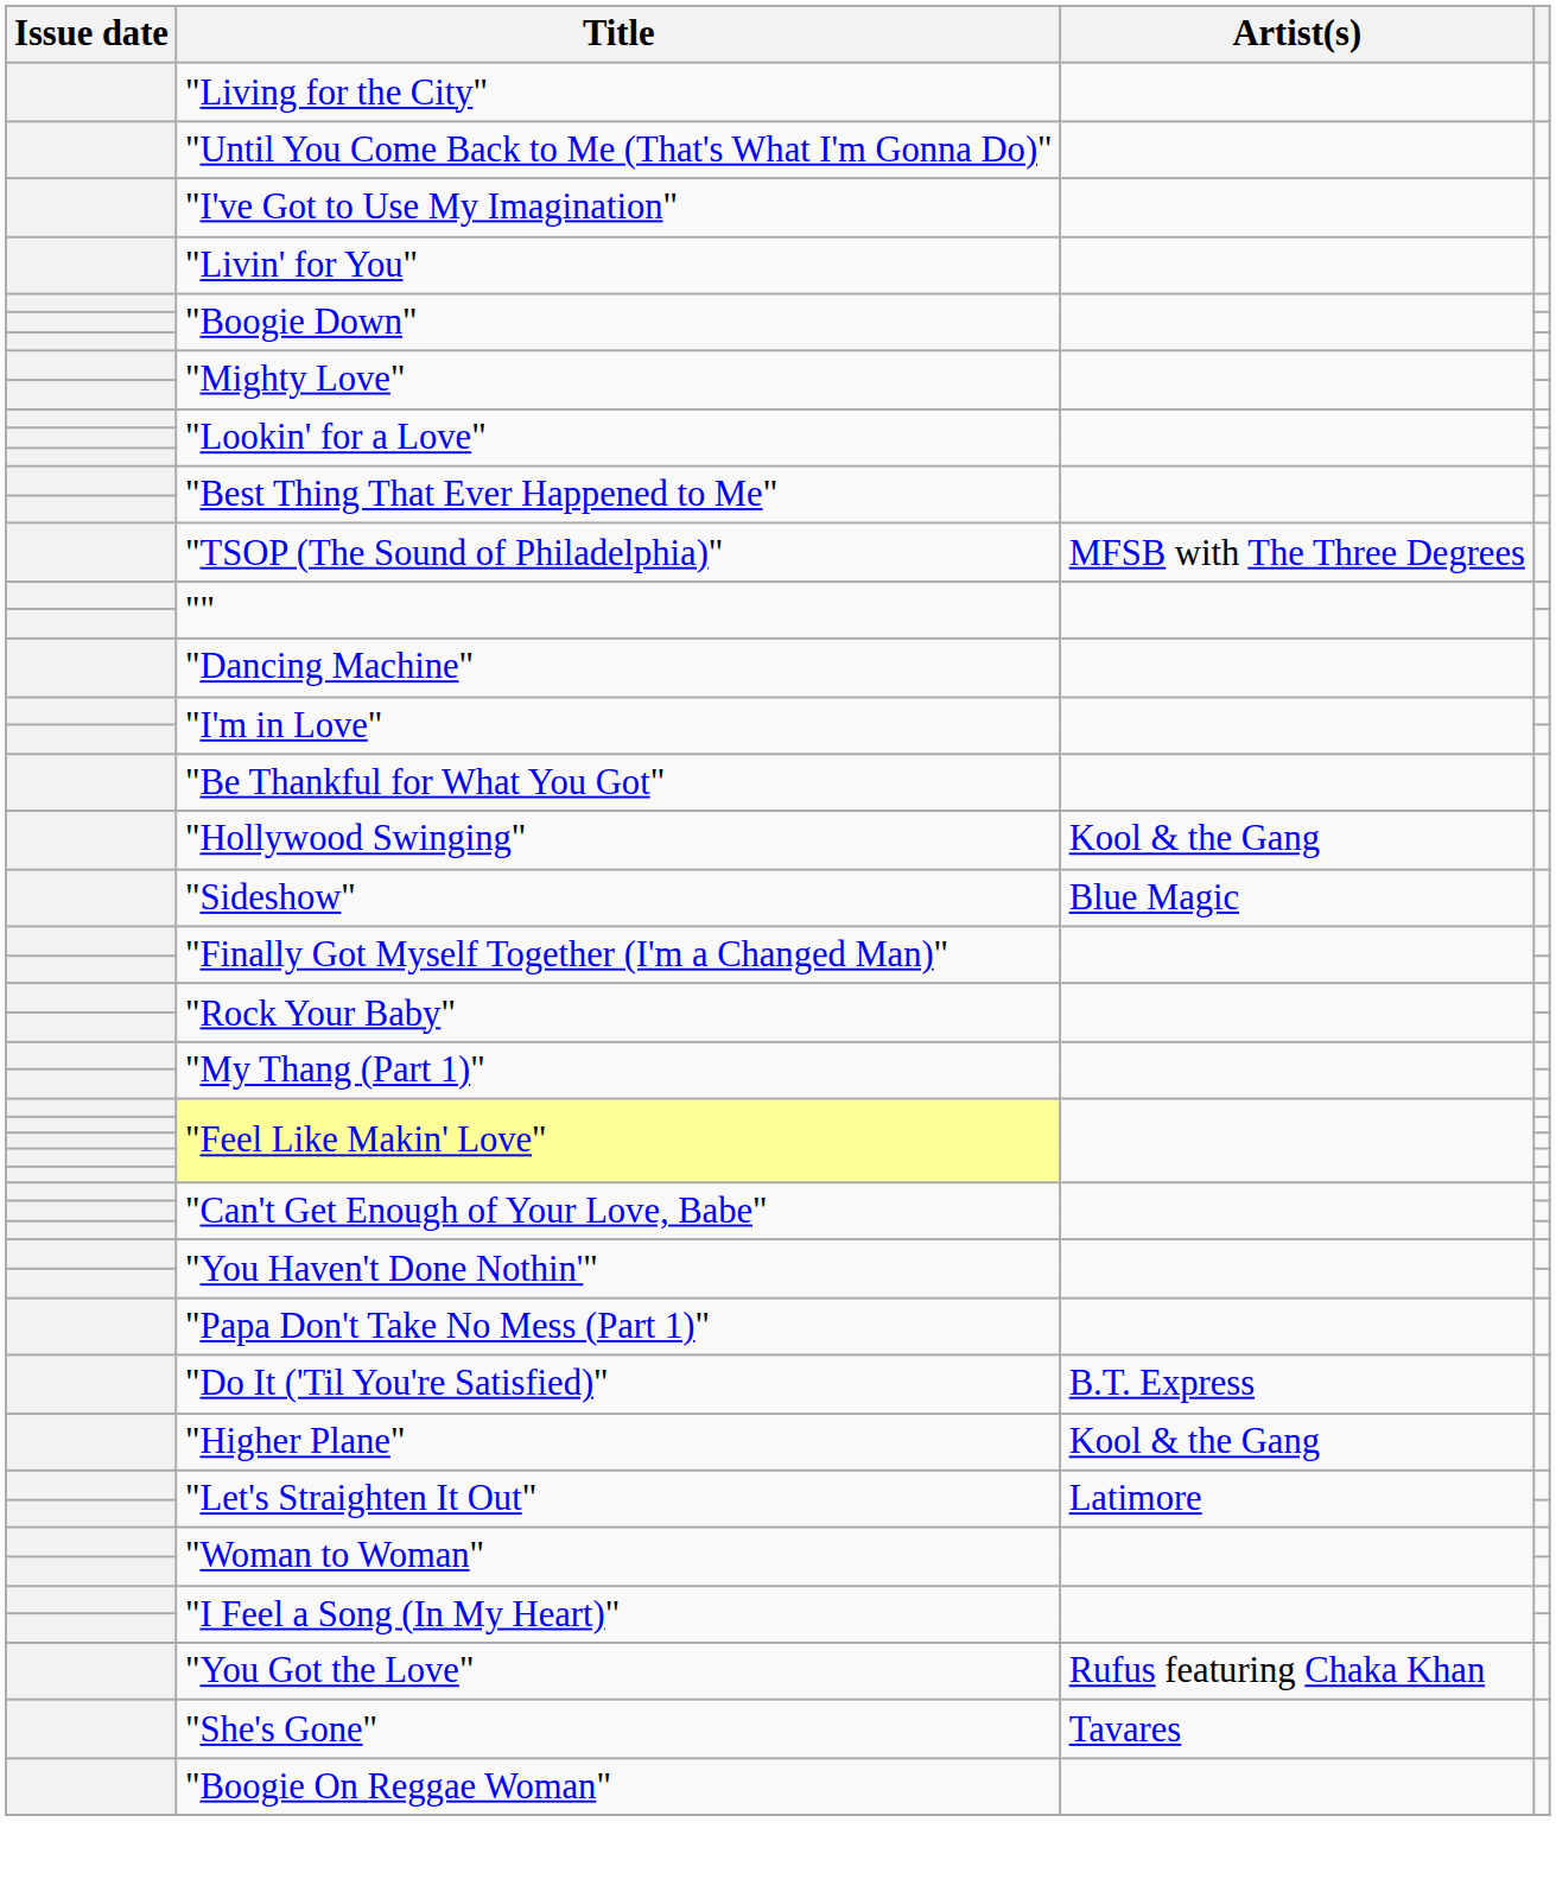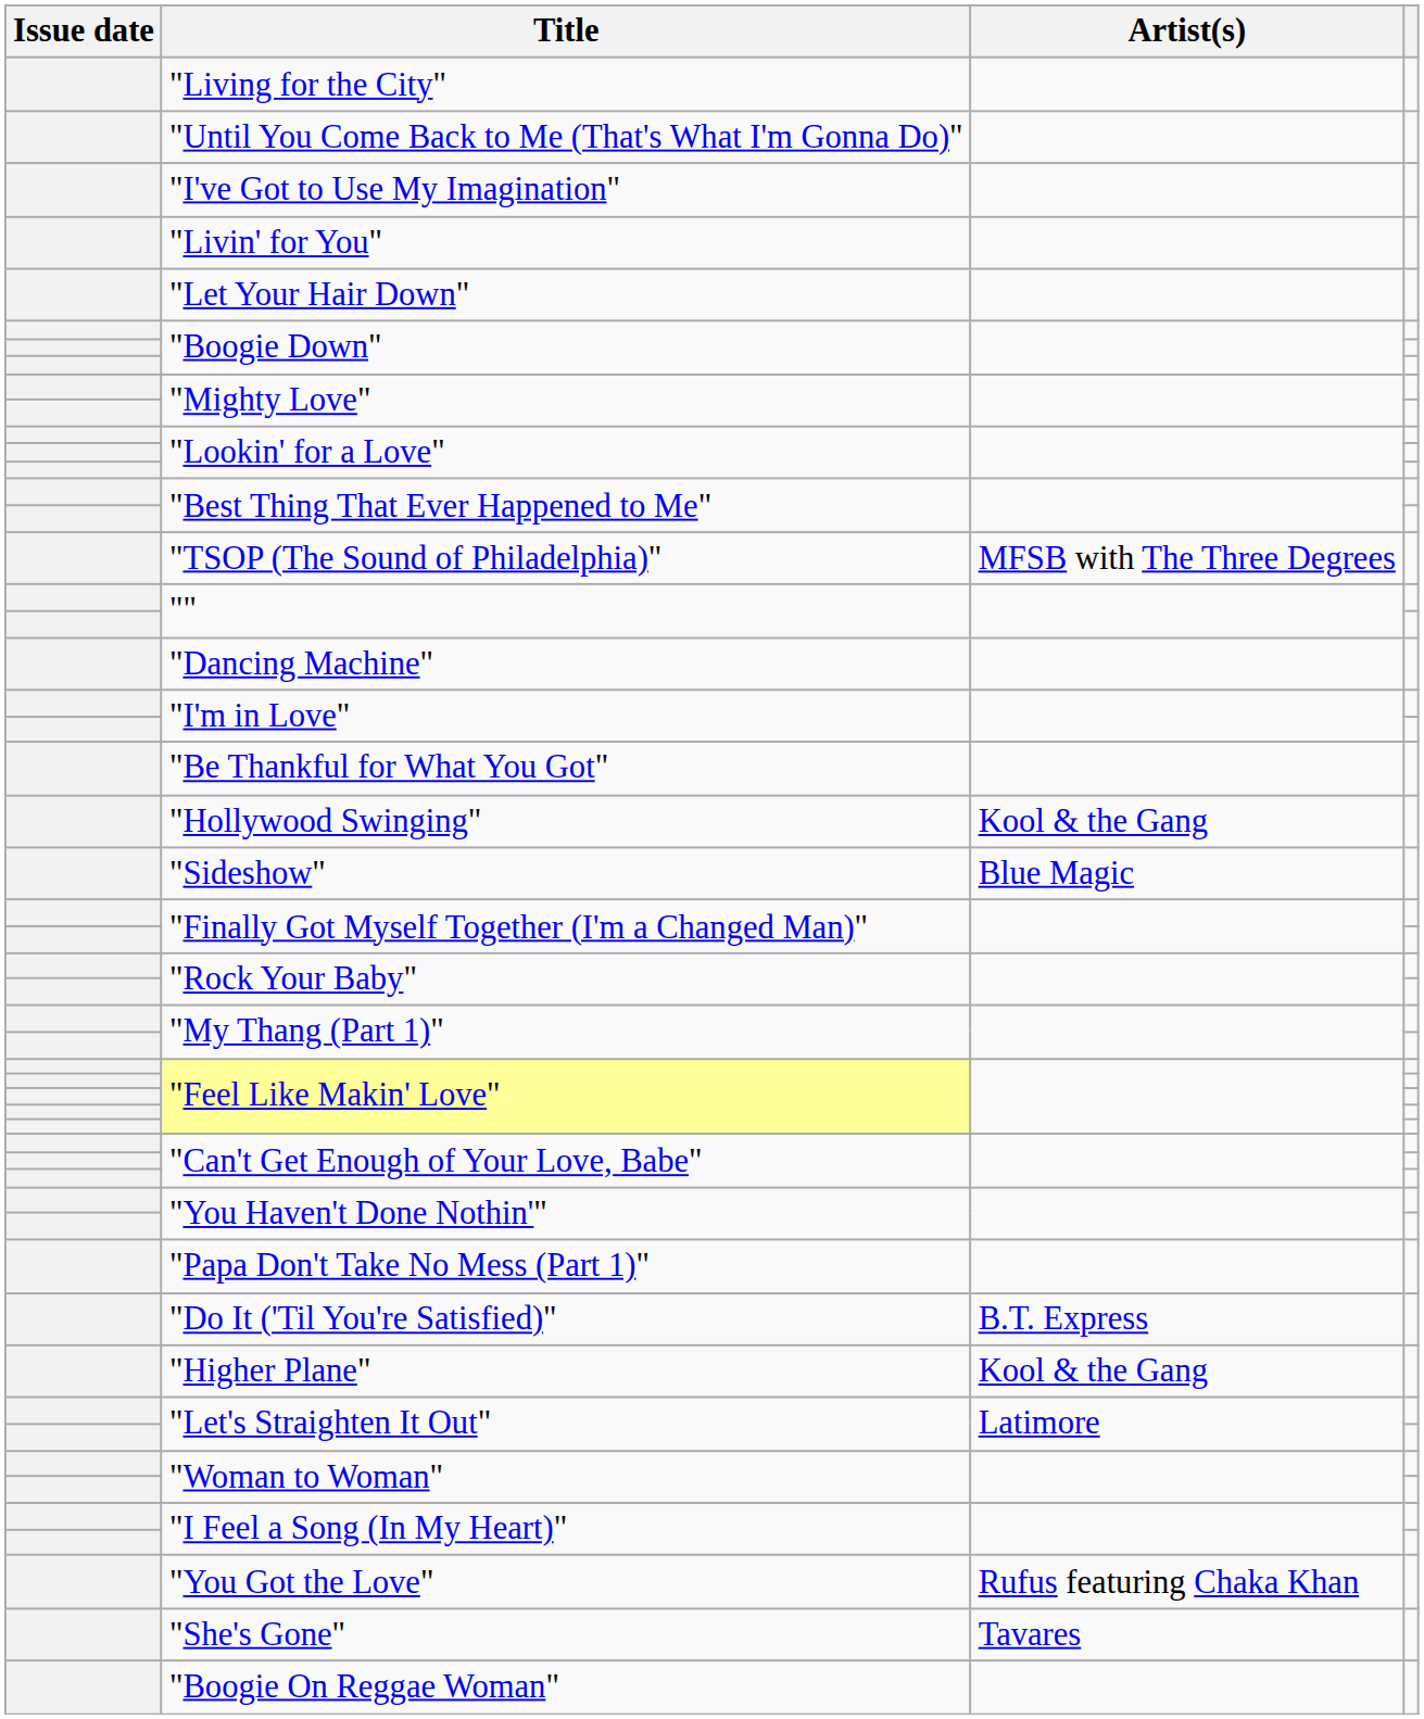 <table class="wikitable sortable plainrowheaders">
 <tr>
 <th scope="col">Issue date</th>
 <th scope="col">Title</th>
 <th scope="col">Artist(s)</th>
 <th scope="col" class="unsortable"></th>
 </tr>
 <tr>
 <th scope=row></th>
 <td>"<a href='#'>Living for the City</a>"</td>
 <td></td>
 <td align=center></td>
 </tr>
 <tr>
 <th scope=row></th>
 <td>"<a href='#'>Until You Come Back to Me (That's What I'm Gonna Do)</a>"</td>
 <td></td>
 <td align=center></td>
 </tr>
 <tr>
 <th scope=row></th>
 <td>"<a href='#'>I've Got to Use My Imagination</a>"</td>
 <td></td>
 <td align=center></td>
 </tr>
 <tr>
 <th scope=row></th>
 <td>"<a href='#'>Livin' for You</a>"</td>
+<td></td>
+<td align=center></td>
+</tr>
+<tr>
+<th scope=row></th>
+<td>"<a href='#'>Let Your Hair Down</a>"</td>
 <td></td>
 <td align=center></td>
 </tr>
 <tr>
 <th scope=row></th>
 <td rowspan="3">"<a href='#'>Boogie Down</a>"</td>
 <td rowspan="3"></td>
 <td align=center></td>
 </tr>
 <tr>
 <th scope=row></th>
 <td align=center></td>
 </tr>
 <tr>
 <th scope=row></th>
 <td align=center></td>
 </tr>
 <tr>
 <th scope=row></th>
 <td rowspan="2">"<a href='#'>Mighty Love</a>"</td>
 <td rowspan="2"></td>
 <td align=center></td>
 </tr>
 <tr>
 <th scope=row></th>
 <td align=center></td>
 </tr>
 <tr>
 <th scope=row></th>
 <td rowspan="3">"<a href='#'>Lookin' for a Love</a>"</td>
 <td rowspan="3"></td>
 <td align=center></td>
 </tr>
 <tr>
 <th scope=row></th>
 <td align=center></td>
 </tr>
 <tr>
 <th scope=row></th>
 <td align=center></td>
 </tr>
 <tr>
 <th scope=row></th>
 <td rowspan="2">"<a href='#'>Best Thing That Ever Happened to Me</a>"</td>
 <td rowspan="2"></td>
 <td align=center></td>
 </tr>
 <tr>
 <th scope=row></th>
 <td align=center></td>
 </tr>
 <tr>
 <th scope=row></th>
 <td>"<a href='#'>TSOP (The Sound of Philadelphia)</a>"</td>
 <td><a href='#'>MFSB</a> with <a href='#'>The Three Degrees</a></td>
 <td align=center></td>
 </tr>
 <tr>
 <th scope=row></th>
 <td rowspan="2">""</td>
 <td rowspan="2"></td>
 <td align=center></td>
 </tr>
 <tr>
 <th scope=row></th>
 <td align=center></td>
 </tr>
 <tr>
 <th scope=row></th>
 <td>"<a href='#'>Dancing Machine</a>"</td>
 <td></td>
 <td align=center></td>
 </tr>
 <tr>
 <th scope=row></th>
 <td rowspan="2">"<a href='#'>I'm in Love</a>"</td>
 <td rowspan="2"></td>
 <td align=center></td>
 </tr>
 <tr>
 <th scope=row></th>
 <td align=center></td>
 </tr>
 <tr>
 <th scope=row></th>
 <td>"<a href='#'>Be Thankful for What You Got</a>"</td>
 <td></td>
 <td align=center></td>
 </tr>
 <tr>
 <th scope=row></th>
 <td>"<a href='#'>Hollywood Swinging</a>"</td>
 <td><a href='#'>Kool & the Gang</a></td>
 <td align=center></td>
 </tr>
 <tr>
 <th scope=row></th>
 <td>"<a href='#'>Sideshow</a>"</td>
 <td><a href='#'>Blue Magic</a></td>
 <td align=center></td>
 </tr>
 <tr>
 <th scope=row></th>
 <td rowspan="2">"<a href='#'>Finally Got Myself Together (I'm a Changed Man)</a>"</td>
 <td rowspan="2"></td>
 <td align=center></td>
 </tr>
 <tr>
 <th scope=row></th>
 <td align=center></td>
 </tr>
 <tr>
 <th scope=row></th>
 <td rowspan="2">"<a href='#'>Rock Your Baby</a>"</td>
 <td rowspan="2"></td>
 <td align=center></td>
 </tr>
 <tr>
 <th scope=row></th>
 <td align=center></td>
 </tr>
 <tr>
 <th scope=row></th>
 <td rowspan="2">"<a href='#'>My Thang (Part 1)</a>"</td>
 <td rowspan="2"></td>
 <td align=center></td>
 </tr>
 <tr>
 <th scope=row></th>
 <td align=center></td>
 </tr>
 <tr>
 <th scope=row></th>
 <td bgcolor=#FFFF99 rowspan="5">"<a href='#'>Feel Like Makin' Love</a>" </td>
 <td rowspan="5"></td>
 <td align=center></td>
 </tr>
 <tr>
 <th scope=row></th>
 <td align=center></td>
 </tr>
 <tr>
 <th scope=row></th>
 <td align=center></td>
 </tr>
 <tr>
 <th scope=row></th>
 <td align=center></td>
 </tr>
 <tr>
 <th scope=row></th>
 <td align=center></td>
 </tr>
 <tr>
 <th scope=row></th>
 <td rowspan="3">"<a href='#'>Can't Get Enough of Your Love, Babe</a>"</td>
 <td rowspan="3"></td>
 <td align=center></td>
 </tr>
 <tr>
 <th scope=row></th>
 <td align=center></td>
 </tr>
 <tr>
 <th scope=row></th>
 <td align=center></td>
 </tr>
 <tr>
 <th scope=row></th>
 <td rowspan="2">"<a href='#'>You Haven't Done Nothin'</a>"</td>
 <td rowspan="2"></td>
 <td align=center></td>
 </tr>
 <tr>
 <th scope=row></th>
 <td align=center></td>
 </tr>
 <tr>
 <th scope=row></th>
 <td>"<a href='#'>Papa Don't Take No Mess (Part 1)</a>"</td>
 <td></td>
 <td align=center></td>
 </tr>
 <tr>
 <th scope=row></th>
 <td>"<a href='#'>Do It ('Til You're Satisfied)</a>"</td>
 <td><a href='#'>B.T. Express</a></td>
 <td align=center></td>
 </tr>
 <tr>
 <th scope=row></th>
 <td>"<a href='#'>Higher Plane</a>"</td>
 <td><a href='#'>Kool & the Gang</a></td>
 <td align=center></td>
 </tr>
 <tr>
 <th scope=row></th>
 <td rowspan="2">"<a href='#'>Let's Straighten It Out</a>"</td>
 <td rowspan="2"><a href='#'>Latimore</a></td>
 <td align=center></td>
 </tr>
 <tr>
 <th scope=row></th>
 <td align=center></td>
 </tr>
 <tr>
 <th scope=row></th>
 <td rowspan="2">"<a href='#'>Woman to Woman</a>"</td>
 <td rowspan="2"></td>
 <td align=center></td>
 </tr>
 <tr>
 <th scope=row></th>
 <td align=center></td>
 </tr>
 <tr>
 <th scope=row></th>
 <td rowspan="2">"<a href='#'>I Feel a Song (In My Heart)</a>"</td>
 <td rowspan="2"></td>
 <td align=center></td>
 </tr>
 <tr>
 <th scope=row></th>
 <td align=center></td>
 </tr>
 <tr>
 <th scope=row></th>
 <td>"<a href='#'>You Got the Love</a>"</td>
 <td><a href='#'>Rufus</a> featuring <a href='#'>Chaka Khan</a></td>
 <td align=center></td>
 </tr>
 <tr>
 <th scope=row></th>
 <td>"<a href='#'>She's Gone</a>"</td>
 <td><a href='#'>Tavares</a></td>
 <td align=center></td>
 </tr>
 <tr>
 <th scope=row></th>
 <td>"<a href='#'>Boogie On Reggae Woman</a>"</td>
 <td></td>
 <td align=center></td>
 </tr>
 <tr>
 </tr>
 </table>
